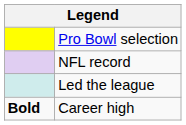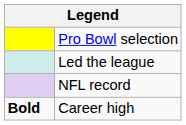 <table class="wikitable">
 <tr>
 <th colspan="2">Legend</th>
 </tr>
 <tr>
 <td style="background:#ff0; width:3em;"></td>
 <td><a href='#'>Pro Bowl</a> selection</td>
 </tr>
 <tr>
+<td style="background:#cfecec; width:3em;"></td>
+<td>Led the league</td>
+</tr>
+<tr>
 <td style="background:#e0cef2; width:3em;"></td>
 <td>NFL record</td>
-</tr>
-<tr>
-<td style="background:#cfecec; width:3em;"></td>
-<td>Led the league</td>
 </tr>
 <tr>
 <td><strong>Bold</strong></td>
 <td>Career high</td>
 </tr>
 </table>
